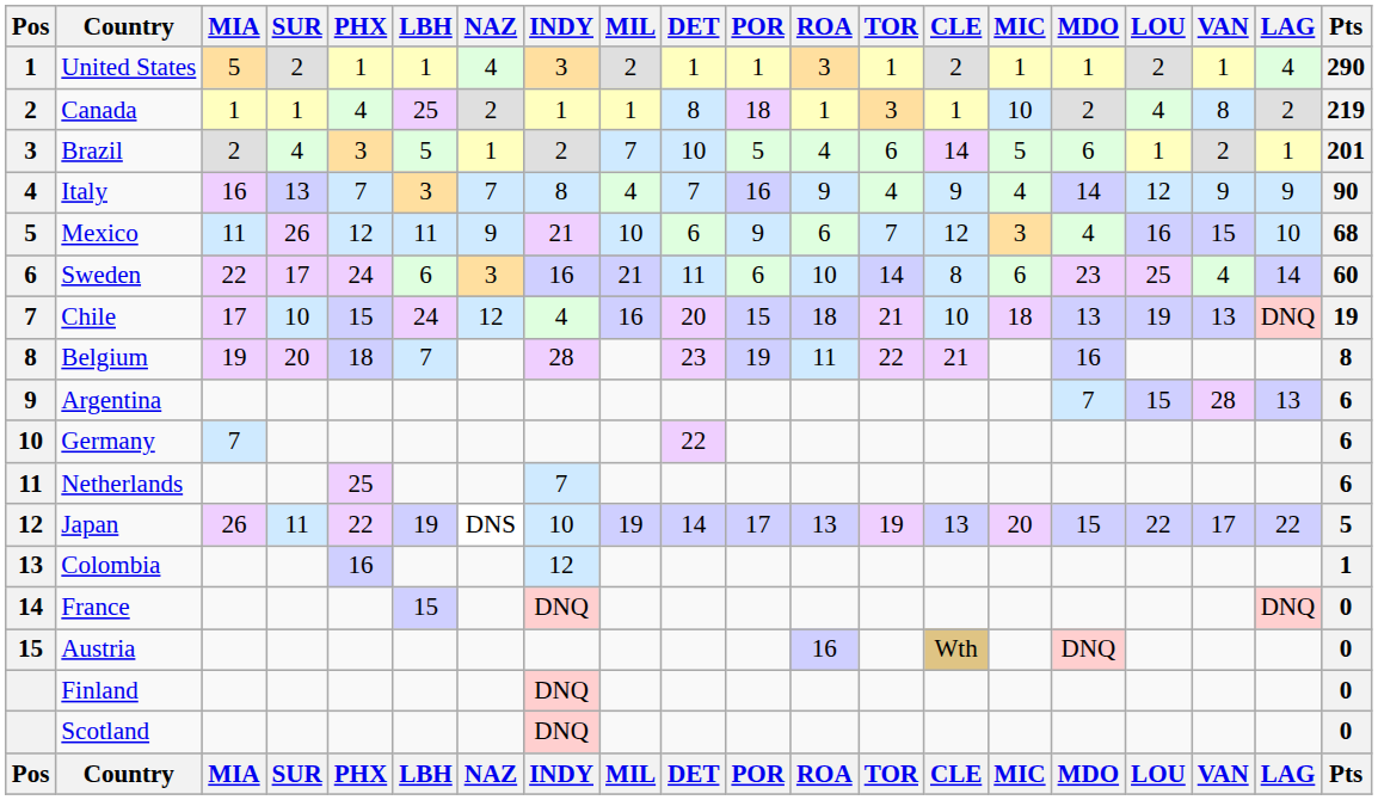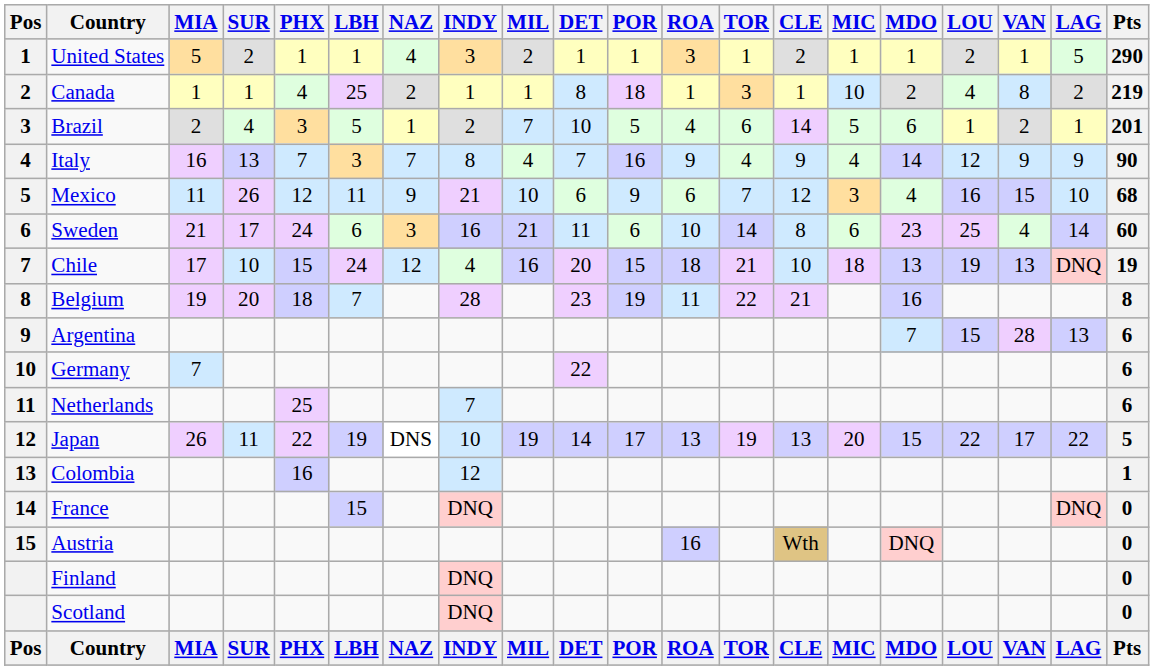 <table class="wikitable" style="font-size: 85%;; text-align:center;">
 <tr valign="top">
 <th valign="middle">Pos</th>
 <th valign="middle">Country</th>
 <th width="27"><a href='#'>MIA</a> </th>
 <th width="27"><a href='#'>SUR</a> </th>
 <th width="27"><a href='#'>PHX</a> </th>
 <th width="27"><a href='#'>LBH</a> </th>
 <th width="27"><a href='#'>NAZ</a> </th>
 <th width="27"><a href='#'>INDY</a> </th>
 <th width="27"><a href='#'>MIL</a> </th>
 <th width="27"><a href='#'>DET</a> </th>
 <th width="27"><a href='#'>POR</a> </th>
 <th width="27"><a href='#'>ROA</a> </th>
 <th width="27"><a href='#'>TOR</a> </th>
 <th width="27"><a href='#'>CLE</a> </th>
 <th width="27"><a href='#'>MIC</a> </th>
 <th width="27"><a href='#'>MDO</a> </th>
 <th width="27"><a href='#'>LOU</a> </th>
 <th width="27"><a href='#'>VAN</a> </th>
 <th width="27"><a href='#'>LAG</a> </th>
 <th valign="middle">Pts</th>
 </tr>
 <tr>
 <th>1</th>
 <td align="left"> <a href='#'>United States</a></td>
 <td style="background:#ffdf9f;">5</td>
 <td style="background:#dfdfdf;">2</td>
 <td style="background:#ffffbf;">1</td>
 <td style="background:#ffffbf;">1</td>
 <td style="background:#dfffdf;">4</td>
 <td style="background:#ffdf9f;">3</td>
 <td style="background:#dfdfdf;">2</td>
 <td style="background:#ffffbf;">1</td>
 <td style="background:#ffffbf;">1</td>
 <td style="background:#ffdf9f;">3</td>
 <td style="background:#ffffbf;">1</td>
 <td style="background:#dfdfdf;">2</td>
 <td style="background:#ffffbf;">1</td>
 <td style="background:#ffffbf;">1</td>
 <td style="background:#dfdfdf;">2</td>
 <td style="background:#ffffbf;">1</td>
-<td style="background:#dfffdf;">4</td>
+<td style="background:#dfffdf;">5</td>
 <th>290</th>
 </tr>
 <tr>
 <th>2</th>
 <td align="left"> <a href='#'>Canada</a></td>
 <td style="background:#ffffbf;">1</td>
 <td style="background:#ffffbf;">1</td>
 <td style="background:#dfffdf;">4</td>
 <td style="background:#EFCFFF;">25</td>
 <td style="background:#dfdfdf;">2</td>
 <td style="background:#ffffbf;">1</td>
 <td style="background:#ffffbf;">1</td>
 <td style="background:#CFEAFF;">8</td>
 <td style="background:#EFCFFF;">18</td>
 <td style="background:#ffffbf;">1</td>
 <td style="background:#ffdf9f;">3</td>
 <td style="background:#ffffbf;">1</td>
 <td style="background:#CFEAFF;">10</td>
 <td style="background:#dfdfdf;">2</td>
 <td style="background:#dfffdf;">4</td>
 <td style="background:#CFEAFF;">8</td>
 <td style="background:#dfdfdf;">2</td>
 <th>219</th>
 </tr>
 <tr>
 <th>3</th>
 <td align="left"> <a href='#'>Brazil</a></td>
 <td style="background:#dfdfdf;">2</td>
 <td style="background:#dfffdf;">4</td>
 <td style="background:#ffdf9f;">3</td>
 <td style="background:#dfffdf;">5</td>
 <td style="background:#ffffbf;">1</td>
 <td style="background:#dfdfdf;">2</td>
 <td style="background:#CFEAFF;">7</td>
 <td style="background:#CFEAFF;">10</td>
 <td style="background:#dfffdf;">5</td>
 <td style="background:#dfffdf;">4</td>
 <td style="background:#dfffdf;">6</td>
 <td style="background:#EFCFFF;">14</td>
 <td style="background:#dfffdf;">5</td>
 <td style="background:#dfffdf;">6</td>
 <td style="background:#ffffbf;">1</td>
 <td style="background:#dfdfdf;">2</td>
 <td style="background:#ffffbf;">1</td>
 <th>201</th>
 </tr>
 <tr>
 <th>4</th>
 <td align="left"> <a href='#'>Italy</a></td>
 <td style="background:#EFCFFF;">16</td>
 <td style="background:#cfcfff;">13</td>
 <td style="background:#CFEAFF;">7</td>
 <td style="background:#ffdf9f;">3</td>
 <td style="background:#CFEAFF;">7</td>
 <td style="background:#CFEAFF;">8</td>
 <td style="background:#dfffdf;">4</td>
 <td style="background:#CFEAFF;">7</td>
 <td style="background:#cfcfff;">16</td>
 <td style="background:#CFEAFF;">9</td>
 <td style="background:#dfffdf;">4</td>
 <td style="background:#CFEAFF;">9</td>
 <td style="background:#dfffdf;">4</td>
 <td style="background:#cfcfff;">14</td>
 <td style="background:#CFEAFF;">12</td>
 <td style="background:#CFEAFF;">9</td>
 <td style="background:#CFEAFF;">9</td>
 <th>90</th>
 </tr>
 <tr>
 <th>5</th>
 <td align="left"> <a href='#'>Mexico</a></td>
 <td style="background:#CFEAFF;">11</td>
 <td style="background:#EFCFFF;">26</td>
 <td style="background:#CFEAFF;">12</td>
 <td style="background:#CFEAFF;">11</td>
 <td style="background:#CFEAFF;">9</td>
 <td style="background:#EFCFFF;">21</td>
 <td style="background:#CFEAFF;">10</td>
 <td style="background:#dfffdf;">6</td>
 <td style="background:#CFEAFF;">9</td>
 <td style="background:#dfffdf;">6</td>
 <td style="background:#CFEAFF;">7</td>
 <td style="background:#CFEAFF;">12</td>
 <td style="background:#ffdf9f;">3</td>
 <td style="background:#dfffdf;">4</td>
 <td style="background:#cfcfff;">16</td>
 <td style="background:#cfcfff;">15</td>
 <td style="background:#CFEAFF;">10</td>
 <th>68</th>
 </tr>
 <tr>
 <th>6</th>
 <td align="left"> <a href='#'>Sweden</a></td>
-<td style="background:#EFCFFF;">22</td>
+<td style="background:#EFCFFF;">21</td>
 <td style="background:#EFCFFF;">17</td>
 <td style="background:#EFCFFF;">24</td>
 <td style="background:#dfffdf;">6</td>
 <td style="background:#ffdf9f;">3</td>
 <td style="background:#cfcfff;">16</td>
 <td style="background:#cfcfff;">21</td>
 <td style="background:#CFEAFF;">11</td>
 <td style="background:#dfffdf;">6</td>
 <td style="background:#CFEAFF;">10</td>
 <td style="background:#cfcfff;">14</td>
 <td style="background:#CFEAFF;">8</td>
 <td style="background:#dfffdf;">6</td>
 <td style="background:#EFCFFF;">23</td>
 <td style="background:#EFCFFF;">25</td>
 <td style="background:#dfffdf;">4</td>
 <td style="background:#cfcfff;">14</td>
 <th>60</th>
 </tr>
 <tr>
 <th>7</th>
 <td align="left"> <a href='#'>Chile</a></td>
 <td style="background:#EFCFFF;">17</td>
 <td style="background:#CFEAFF;">10</td>
 <td style="background:#cfcfff;">15</td>
 <td style="background:#EFCFFF;">24</td>
 <td style="background:#CFEAFF;">12</td>
 <td style="background:#dfffdf;">4</td>
 <td style="background:#cfcfff;">16</td>
 <td style="background:#EFCFFF;">20</td>
 <td style="background:#cfcfff;">15</td>
 <td style="background:#cfcfff;">18</td>
 <td style="background:#EFCFFF;">21</td>
 <td style="background:#CFEAFF;">10</td>
 <td style="background:#EFCFFF;">18</td>
 <td style="background:#cfcfff;">13</td>
 <td style="background:#cfcfff;">19</td>
 <td style="background:#cfcfff;">13</td>
 <td style="background:#FFCFCF;">DNQ</td>
 <th>19</th>
 </tr>
 <tr>
 <th>8</th>
 <td align="left"> <a href='#'>Belgium</a></td>
 <td style="background:#EFCFFF;">19</td>
 <td style="background:#EFCFFF;">20</td>
 <td style="background:#cfcfff;">18</td>
 <td style="background:#CFEAFF;">7</td>
 <td></td>
 <td style="background:#EFCFFF;">28</td>
 <td></td>
 <td style="background:#EFCFFF;">23</td>
 <td style="background:#cfcfff;">19</td>
 <td style="background:#CFEAFF;">11</td>
 <td style="background:#EFCFFF;">22</td>
 <td style="background:#EFCFFF;">21</td>
 <td></td>
 <td style="background:#cfcfff;">16</td>
 <td></td>
 <td></td>
 <td></td>
 <th>8</th>
 </tr>
 <tr>
 <th>9</th>
 <td align="left"> <a href='#'>Argentina</a></td>
 <td></td>
 <td></td>
 <td></td>
 <td></td>
 <td></td>
 <td></td>
 <td></td>
 <td></td>
 <td></td>
 <td></td>
 <td></td>
 <td></td>
 <td></td>
 <td style="background:#CFEAFF;">7</td>
 <td style="background:#cfcfff;">15</td>
 <td style="background:#EFCFFF;">28</td>
 <td style="background:#cfcfff;">13</td>
 <th>6</th>
 </tr>
 <tr>
 <th>10</th>
 <td align="left"> <a href='#'>Germany</a></td>
 <td style="background:#CFEAFF;">7</td>
 <td></td>
 <td></td>
 <td></td>
 <td></td>
 <td></td>
 <td></td>
 <td style="background:#EFCFFF;">22</td>
 <td></td>
 <td></td>
 <td></td>
 <td></td>
 <td></td>
 <td></td>
 <td></td>
 <td></td>
 <td></td>
 <th>6</th>
 </tr>
 <tr>
 <th>11</th>
 <td align="left"> <a href='#'>Netherlands</a></td>
 <td></td>
 <td></td>
 <td style="background:#EFCFFF;">25</td>
 <td></td>
 <td></td>
 <td style="background:#CFEAFF;">7</td>
 <td></td>
 <td></td>
 <td></td>
 <td></td>
 <td></td>
 <td></td>
 <td></td>
 <td></td>
 <td></td>
 <td></td>
 <td></td>
 <th>6</th>
 </tr>
 <tr>
 <th>12</th>
 <td align="left"> <a href='#'>Japan</a></td>
 <td style="background:#EFCFFF;">26</td>
 <td style="background:#CFEAFF;">11</td>
 <td style="background:#EFCFFF;">22</td>
 <td style="background:#cfcfff;">19</td>
 <td style="background:#ffffff;">DNS</td>
 <td style="background:#CFEAFF;">10</td>
 <td style="background:#cfcfff;">19</td>
 <td style="background:#cfcfff;">14</td>
 <td style="background:#cfcfff;">17</td>
 <td style="background:#cfcfff;">13</td>
 <td style="background:#EFCFFF;">19</td>
 <td style="background:#cfcfff;">13</td>
 <td style="background:#EFCFFF;">20</td>
 <td style="background:#cfcfff;">15</td>
 <td style="background:#cfcfff;">22</td>
 <td style="background:#cfcfff;">17</td>
 <td style="background:#cfcfff;">22</td>
 <th>5</th>
 </tr>
 <tr>
 <th>13</th>
 <td align="left"> <a href='#'>Colombia</a></td>
 <td></td>
 <td></td>
 <td style="background:#cfcfff;">16</td>
 <td></td>
 <td></td>
 <td style="background:#CFEAFF;">12</td>
 <td></td>
 <td></td>
 <td></td>
 <td></td>
 <td></td>
 <td></td>
 <td></td>
 <td></td>
 <td></td>
 <td></td>
 <td></td>
 <th>1</th>
 </tr>
 <tr>
 <th>14</th>
 <td align="left"> <a href='#'>France</a></td>
 <td></td>
 <td></td>
 <td></td>
 <td style="background:#cfcfff;">15</td>
 <td></td>
 <td style="background:#FFCFCF;">DNQ</td>
 <td></td>
 <td></td>
 <td></td>
 <td></td>
 <td></td>
 <td></td>
 <td></td>
 <td></td>
 <td></td>
 <td></td>
 <td style="background:#FFCFCF;">DNQ</td>
 <th>0</th>
 </tr>
 <tr>
 <th>15</th>
 <td align="left"> <a href='#'>Austria</a></td>
 <td></td>
 <td></td>
 <td></td>
 <td></td>
 <td></td>
 <td></td>
 <td></td>
 <td></td>
 <td></td>
 <td style="background:#cfcfff;">16</td>
 <td></td>
 <td style="background:#DFC484;">Wth</td>
 <td></td>
 <td style="background:#FFCFCF;">DNQ</td>
 <td></td>
 <td></td>
 <td></td>
 <th>0</th>
 </tr>
 <tr>
 <th></th>
 <td align="left"> <a href='#'>Finland</a></td>
 <td></td>
 <td></td>
 <td></td>
 <td></td>
 <td></td>
 <td style="background:#ffcfcf;">DNQ</td>
 <td></td>
 <td></td>
 <td></td>
 <td></td>
 <td></td>
 <td></td>
 <td></td>
 <td></td>
 <td></td>
 <td></td>
 <td></td>
 <th>0</th>
 </tr>
 <tr>
 <th></th>
 <td align="left"> <a href='#'>Scotland</a></td>
 <td></td>
 <td></td>
 <td></td>
 <td></td>
 <td></td>
 <td style="background:#ffcfcf;">DNQ</td>
 <td></td>
 <td></td>
 <td></td>
 <td></td>
 <td></td>
 <td></td>
 <td></td>
 <td></td>
 <td></td>
 <td></td>
 <td></td>
 <th>0</th>
 </tr>
 <tr style="background: #f9f9f9;" valign="top">
 <th valign="middle">Pos</th>
 <th valign="middle">Country</th>
 <th width="27"><a href='#'>MIA</a> </th>
 <th width="27"><a href='#'>SUR</a> </th>
 <th width="27"><a href='#'>PHX</a> </th>
 <th width="27"><a href='#'>LBH</a> </th>
 <th width="27"><a href='#'>NAZ</a> </th>
 <th width="27"><a href='#'>INDY</a> </th>
 <th width="27"><a href='#'>MIL</a> </th>
 <th width="27"><a href='#'>DET</a> </th>
 <th width="27"><a href='#'>POR</a> </th>
 <th width="27"><a href='#'>ROA</a> </th>
 <th width="27"><a href='#'>TOR</a> </th>
 <th width="27"><a href='#'>CLE</a> </th>
 <th width="27"><a href='#'>MIC</a> </th>
 <th width="27"><a href='#'>MDO</a> </th>
 <th width="27"><a href='#'>LOU</a> </th>
 <th width="27"><a href='#'>VAN</a> </th>
 <th width="27"><a href='#'>LAG</a> </th>
 <th valign="middle">Pts</th>
 </tr>
 </table>
